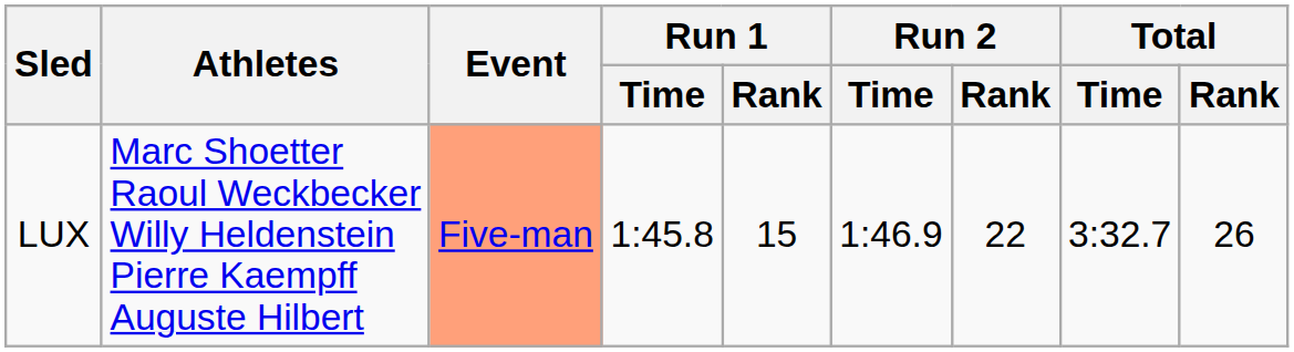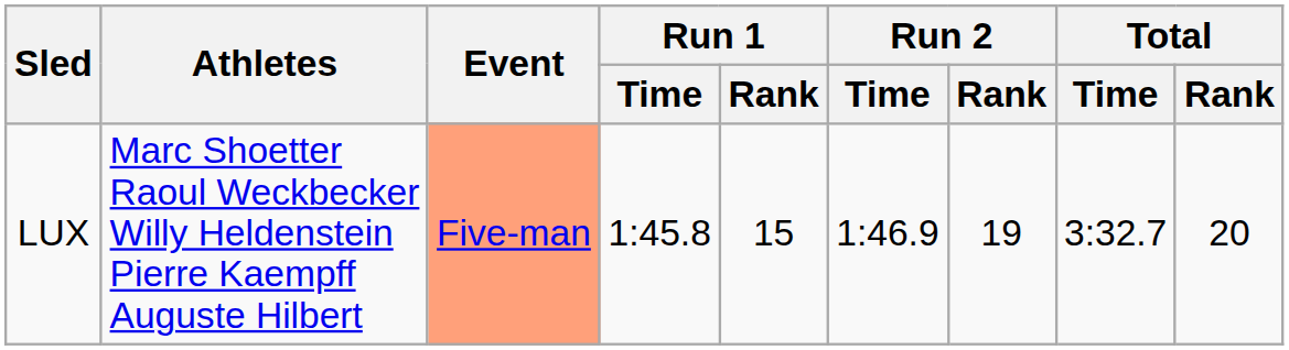 <table class="wikitable" border="1" style="font-size:90%">
 <tr>
 <th rowspan="2">Sled</th>
 <th rowspan="2">Athletes</th>
 <th rowspan="2">Event</th>
 <th colspan="2">Run 1</th>
 <th colspan="2">Run 2</th>
 <th colspan="2">Total</th>
 </tr>
 <tr>
 <th>Time</th>
 <th>Rank</th>
 <th>Time</th>
 <th>Rank</th>
 <th>Time</th>
 <th>Rank</th>
 </tr>
 <tr>
 <td align="center">LUX</td>
 <td><a href='#'>Marc Shoetter</a><br><a href='#'>Raoul Weckbecker</a><br><a href='#'>Willy Heldenstein</a><br><a href='#'>Pierre Kaempff</a><br><a href='#'>Auguste Hilbert</a></td>
 <td style="background: lightsalmon;"><a href='#'>Five-man</a></td>
 <td align="center">1:45.8</td>
 <td align="center">15</td>
 <td align="center">1:46.9</td>
-<td align="center">22</td>
+<td align="center">19</td>
 <td align="center">3:32.7</td>
-<td align="center">26</td>
+<td align="center">20</td>
 </tr>
 </table>
